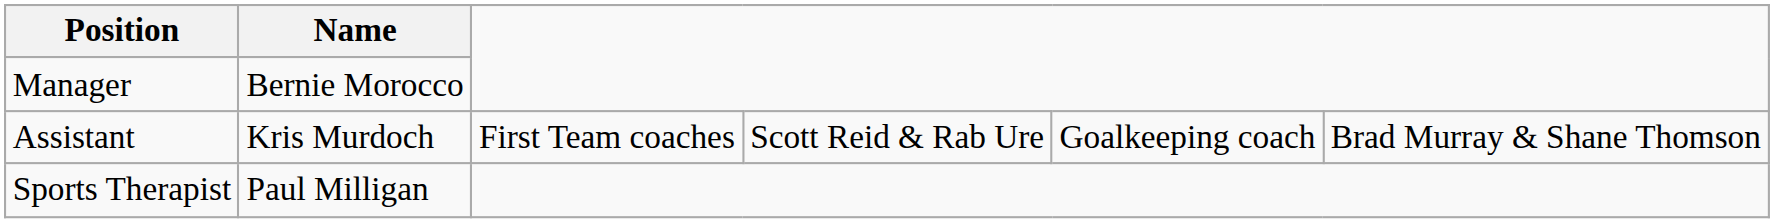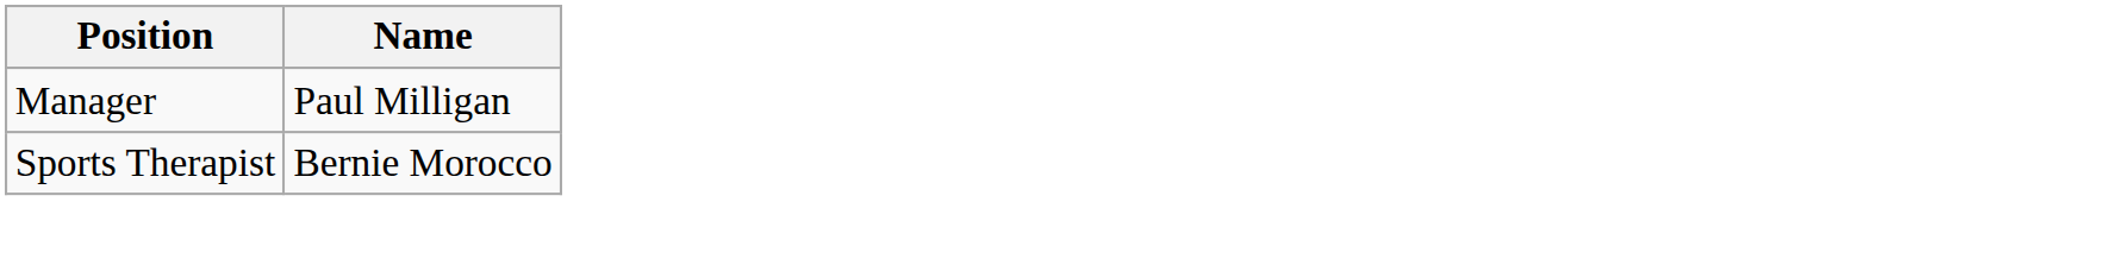 <table class="wikitable">
 <tr>
 <th>Position</th>
 <th>Name</th>
 </tr>
 <tr>
 <td>Manager</td>
-<td>Bernie Morocco</td>
-</tr>
-<tr>
-<td>Assistant</td>
-<td>Kris Murdoch</td>
-<td>First Team coaches</td>
-<td>Scott Reid & Rab Ure</td>
-<td>Goalkeeping coach</td>
-<td>Brad Murray & Shane Thomson</td>
+<td>Paul Milligan</td>
 </tr>
 <tr>
 <td>Sports Therapist</td>
-<td>Paul Milligan</td>
+<td>Bernie Morocco</td>
 </tr>
 </table>
